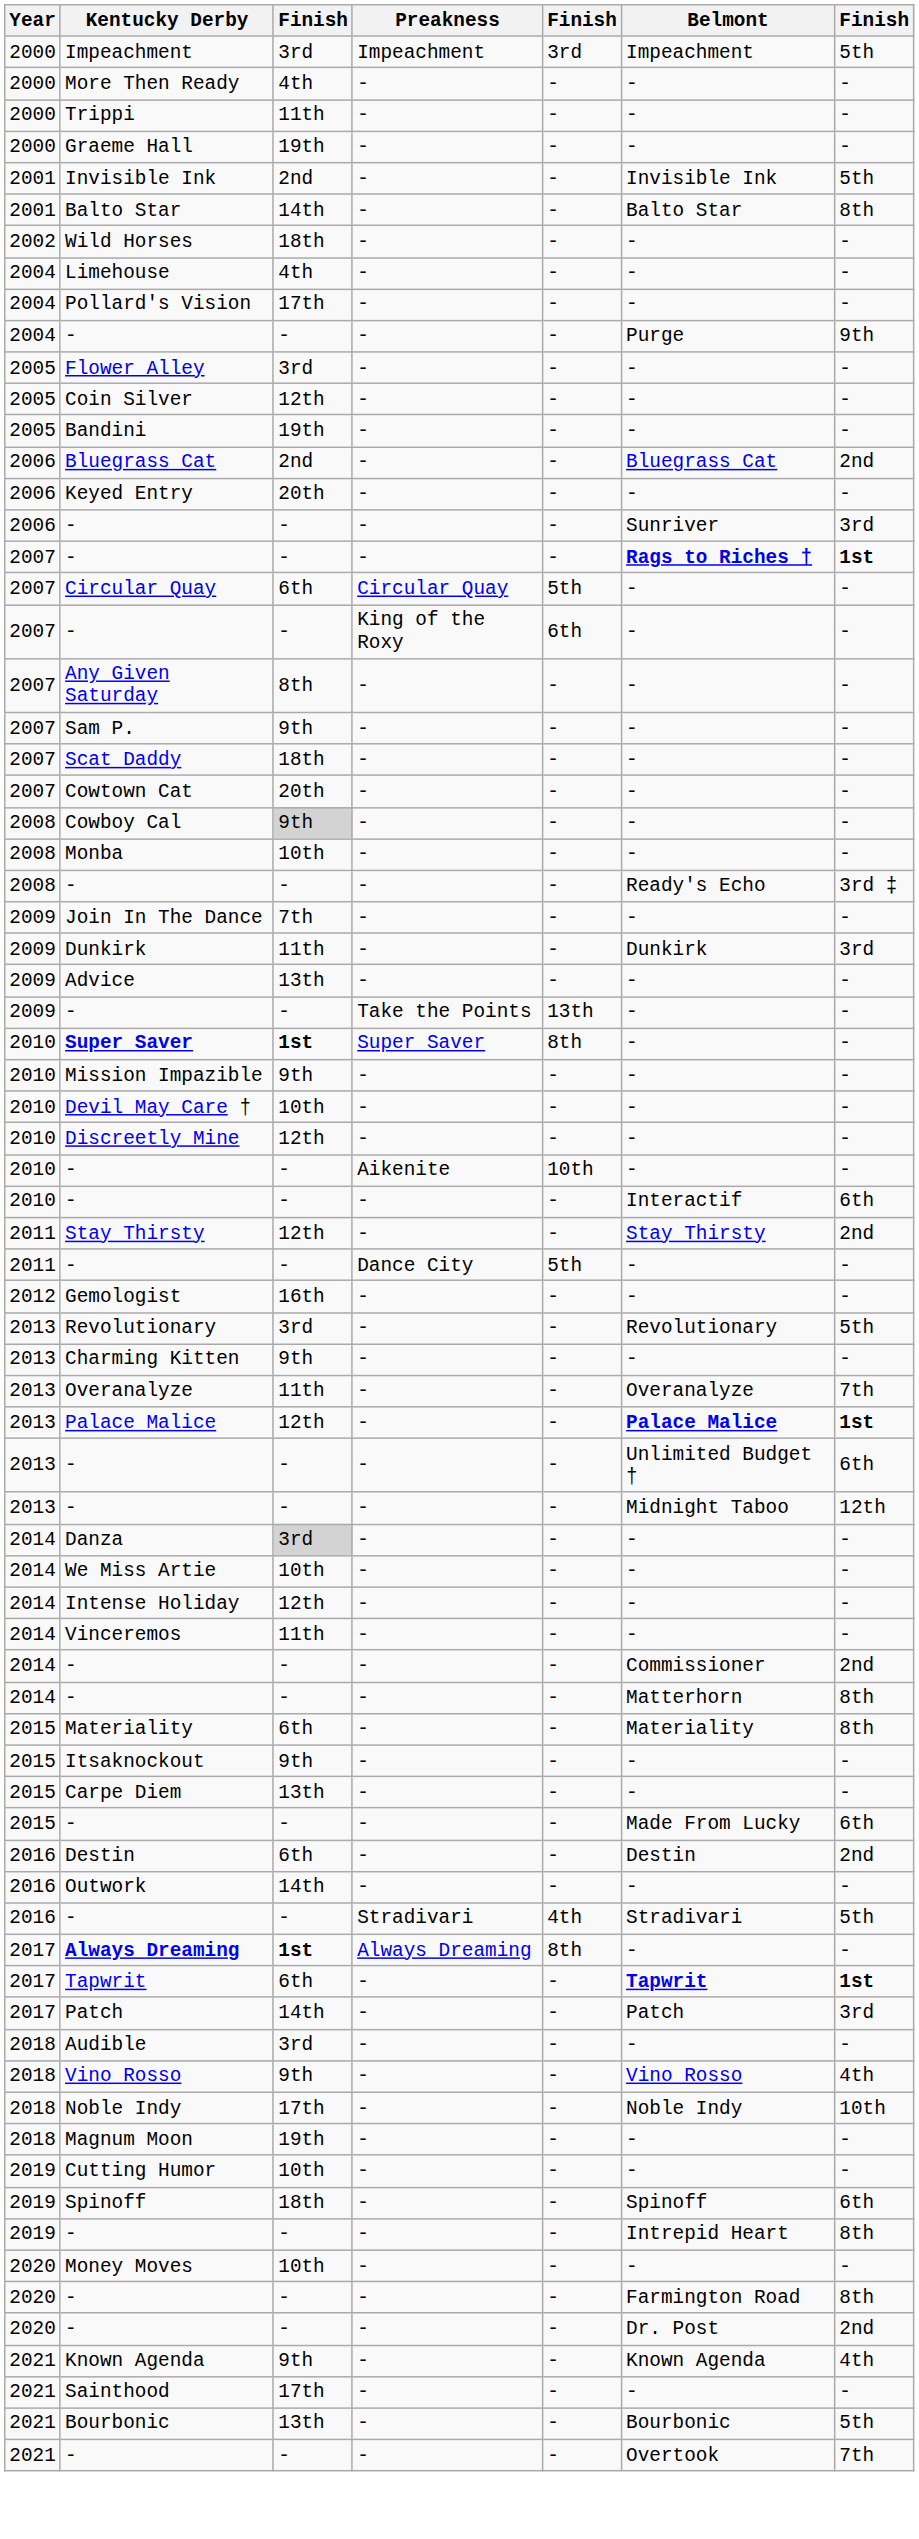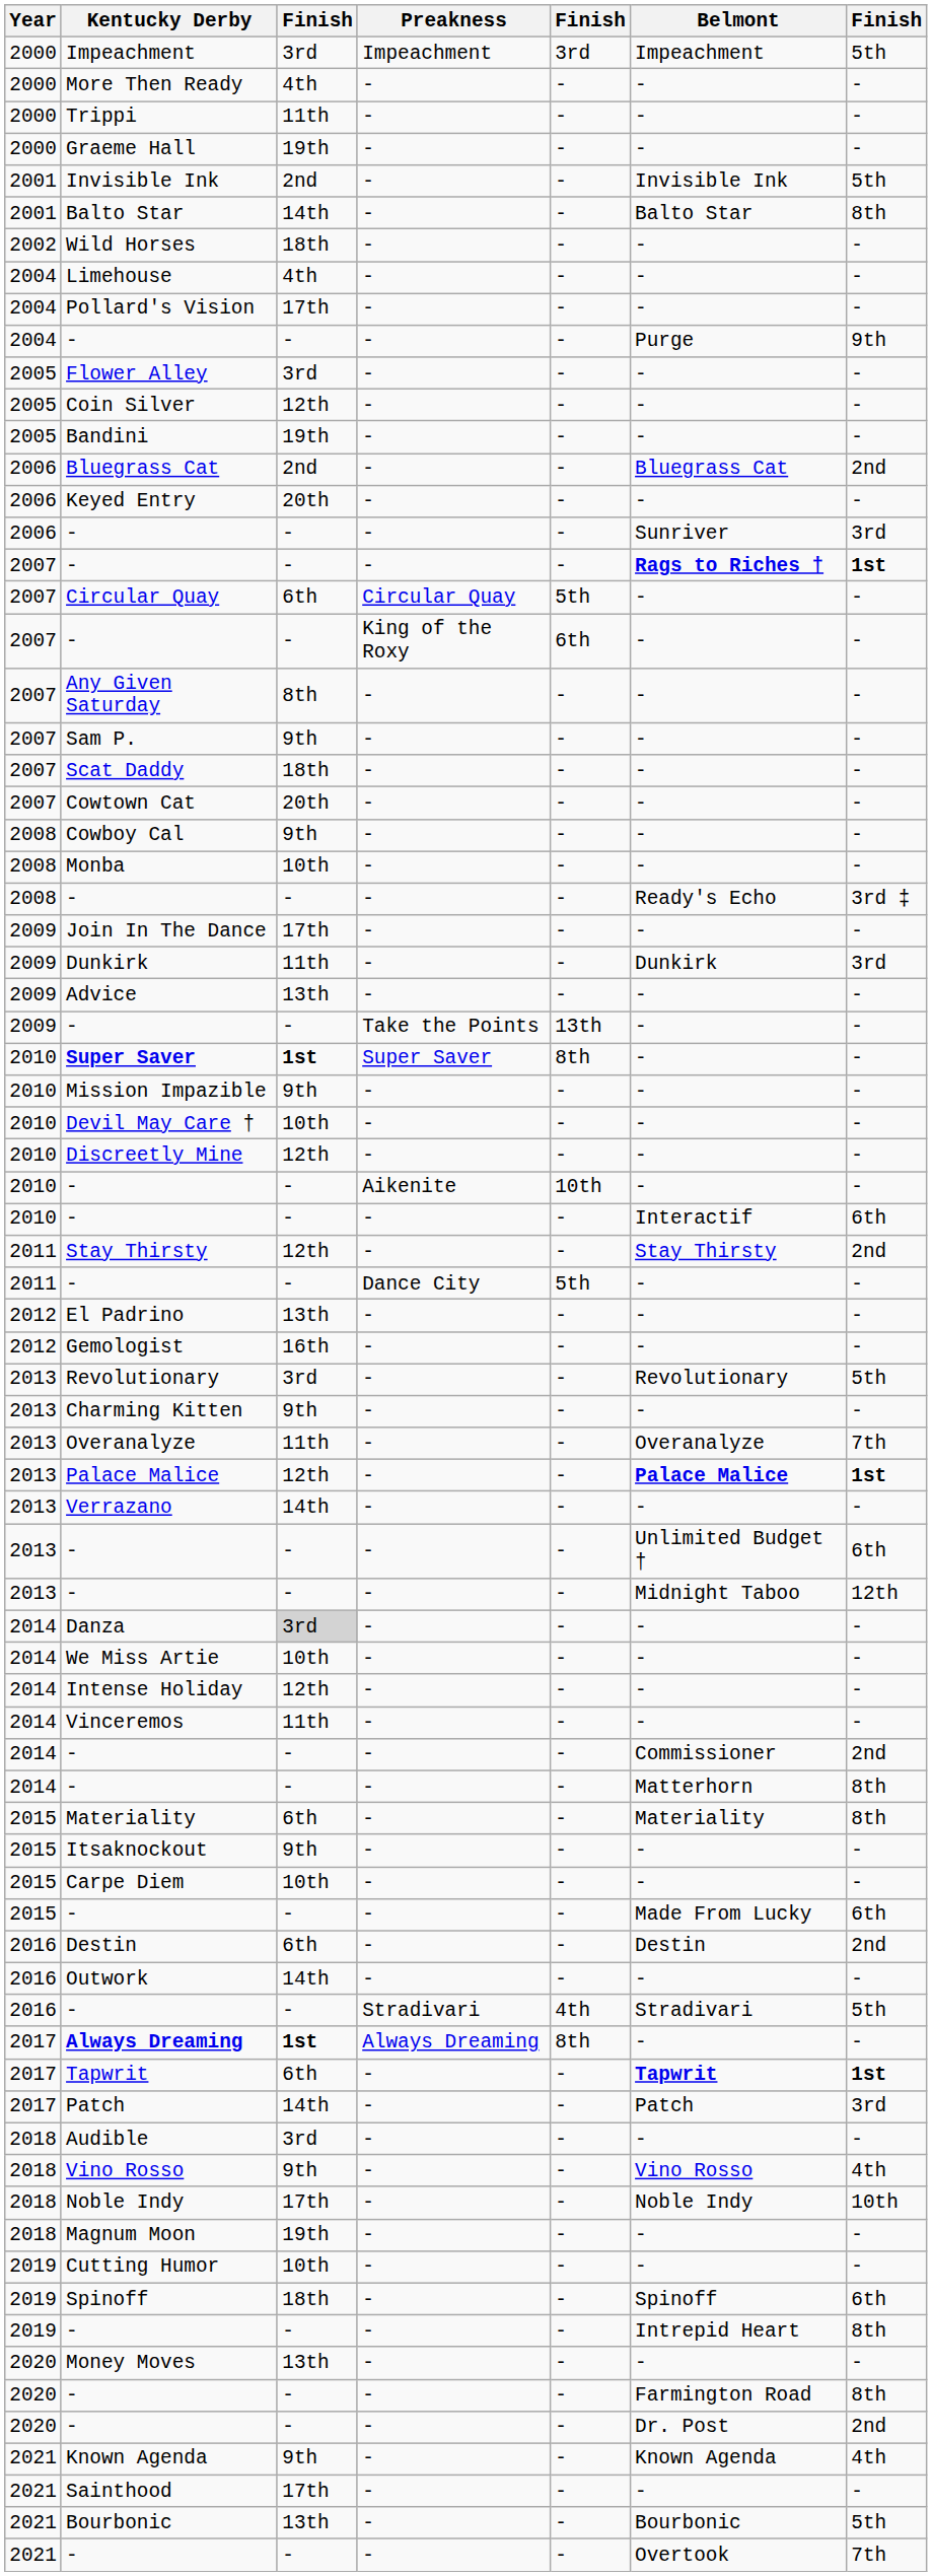 <table class="wikitable">
 <tr>
 <th>Year</th>
 <th>Kentucky Derby</th>
 <th>Finish</th>
 <th>Preakness</th>
 <th>Finish</th>
 <th>Belmont</th>
 <th>Finish</th>
 </tr>
 <tr>
 <td>2000</td>
 <td>Impeachment</td>
 <td>3rd</td>
 <td>Impeachment</td>
 <td>3rd</td>
 <td>Impeachment</td>
 <td>5th</td>
 </tr>
 <tr>
 <td>2000</td>
 <td>More Then Ready</td>
 <td>4th</td>
 <td>-</td>
 <td>-</td>
 <td>-</td>
 <td>-</td>
 </tr>
 <tr>
 <td>2000</td>
 <td>Trippi</td>
 <td>11th</td>
 <td>-</td>
 <td>-</td>
 <td>-</td>
 <td>-</td>
 </tr>
 <tr>
 <td>2000</td>
 <td>Graeme Hall</td>
 <td>19th</td>
 <td>-</td>
 <td>-</td>
 <td>-</td>
 <td>-</td>
 </tr>
 <tr>
 <td>2001</td>
 <td>Invisible Ink</td>
 <td>2nd</td>
 <td>-</td>
 <td>-</td>
 <td>Invisible Ink</td>
 <td>5th</td>
 </tr>
 <tr>
 <td>2001</td>
 <td>Balto Star</td>
 <td>14th</td>
 <td>-</td>
 <td>-</td>
 <td>Balto Star</td>
 <td>8th</td>
 </tr>
 <tr>
 <td>2002</td>
 <td>Wild Horses</td>
 <td>18th</td>
 <td>-</td>
 <td>-</td>
 <td>-</td>
 <td>-</td>
 </tr>
 <tr>
 <td>2004</td>
 <td>Limehouse</td>
 <td>4th</td>
 <td>-</td>
 <td>-</td>
 <td>-</td>
 <td>-</td>
 </tr>
 <tr>
 <td>2004</td>
 <td>Pollard's Vision</td>
 <td>17th</td>
 <td>-</td>
 <td>-</td>
 <td>-</td>
 <td>-</td>
 </tr>
 <tr>
 <td>2004</td>
 <td>-</td>
 <td>-</td>
 <td>-</td>
 <td>-</td>
 <td>Purge</td>
 <td>9th</td>
 </tr>
 <tr>
 <td>2005</td>
 <td><a href='#'>Flower Alley</a></td>
 <td>3rd</td>
 <td>-</td>
 <td>-</td>
 <td>-</td>
 <td>-</td>
 </tr>
 <tr>
 <td>2005</td>
 <td>Coin Silver</td>
 <td>12th</td>
 <td>-</td>
 <td>-</td>
 <td>-</td>
 <td>-</td>
 </tr>
 <tr>
 <td>2005</td>
 <td>Bandini</td>
 <td>19th</td>
 <td>-</td>
 <td>-</td>
 <td>-</td>
 <td>-</td>
 </tr>
 <tr>
 <td>2006</td>
 <td><a href='#'>Bluegrass Cat</a></td>
 <td>2nd</td>
 <td>-</td>
 <td>-</td>
 <td><a href='#'>Bluegrass Cat</a></td>
 <td>2nd</td>
 </tr>
 <tr>
 <td>2006</td>
 <td>Keyed Entry</td>
 <td>20th</td>
 <td>-</td>
 <td>-</td>
 <td>-</td>
 <td>-</td>
 </tr>
 <tr>
 <td>2006</td>
 <td>-</td>
 <td>-</td>
 <td>-</td>
 <td>-</td>
 <td>Sunriver</td>
 <td>3rd</td>
 </tr>
 <tr>
 <td>2007</td>
 <td>-</td>
 <td>-</td>
 <td>-</td>
 <td>-</td>
 <td><strong><a href='#'>Rags to Riches †</a></strong></td>
 <td><strong>1st</strong></td>
 </tr>
 <tr>
 <td>2007</td>
 <td><a href='#'>Circular Quay</a></td>
 <td>6th</td>
 <td><a href='#'>Circular Quay</a></td>
 <td>5th</td>
 <td>-</td>
 <td>-</td>
 </tr>
 <tr>
 <td>2007</td>
 <td>-</td>
 <td>-</td>
 <td>King of the Roxy</td>
 <td>6th</td>
 <td>-</td>
 <td>-</td>
 </tr>
 <tr>
 <td>2007</td>
 <td><a href='#'>Any Given Saturday</a></td>
 <td>8th</td>
 <td>-</td>
 <td>-</td>
 <td>-</td>
 <td>-</td>
 </tr>
 <tr>
 <td>2007</td>
 <td>Sam P.</td>
 <td>9th</td>
 <td>-</td>
 <td>-</td>
 <td>-</td>
 <td>-</td>
 </tr>
 <tr>
 <td>2007</td>
 <td><a href='#'>Scat Daddy</a></td>
 <td>18th</td>
 <td>-</td>
 <td>-</td>
 <td>-</td>
 <td>-</td>
 </tr>
 <tr>
 <td>2007</td>
 <td>Cowtown Cat</td>
 <td>20th</td>
 <td>-</td>
 <td>-</td>
 <td>-</td>
 <td>-</td>
 </tr>
 <tr>
 <td>2008</td>
 <td>Cowboy Cal</td>
-<td style="background: lightgrey;">9th</td>
+<td>9th</td>
 <td>-</td>
 <td>-</td>
 <td>-</td>
 <td>-</td>
 </tr>
 <tr>
 <td>2008</td>
 <td>Monba</td>
 <td>10th</td>
 <td>-</td>
 <td>-</td>
 <td>-</td>
 <td>-</td>
 </tr>
 <tr>
 <td>2008</td>
 <td>-</td>
 <td>-</td>
 <td>-</td>
 <td>-</td>
 <td>Ready's Echo</td>
 <td>3rd ‡</td>
 </tr>
 <tr>
 <td>2009</td>
 <td>Join In The Dance</td>
-<td>7th</td>
+<td>17th</td>
 <td>-</td>
 <td>-</td>
 <td>-</td>
 <td>-</td>
 </tr>
 <tr>
 <td>2009</td>
 <td>Dunkirk</td>
 <td>11th</td>
 <td>-</td>
 <td>-</td>
 <td>Dunkirk</td>
 <td>3rd</td>
 </tr>
 <tr>
 <td>2009</td>
 <td>Advice</td>
 <td>13th</td>
 <td>-</td>
 <td>-</td>
 <td>-</td>
 <td>-</td>
 </tr>
 <tr>
 <td>2009</td>
 <td>-</td>
 <td>-</td>
 <td>Take the Points</td>
 <td>13th</td>
 <td>-</td>
 <td>-</td>
 </tr>
 <tr>
 <td>2010</td>
 <td><strong><a href='#'>Super Saver</a></strong></td>
 <td><strong>1st</strong></td>
 <td><a href='#'>Super Saver</a></td>
 <td>8th</td>
 <td>-</td>
 <td>-</td>
 </tr>
 <tr>
 <td>2010</td>
 <td>Mission Impazible</td>
 <td>9th</td>
 <td>-</td>
 <td>-</td>
 <td>-</td>
 <td>-</td>
 </tr>
 <tr>
 <td>2010</td>
 <td><a href='#'>Devil May Care</a> †</td>
 <td>10th</td>
 <td>-</td>
 <td>-</td>
 <td>-</td>
 <td>-</td>
 </tr>
 <tr>
 <td>2010</td>
 <td><a href='#'>Discreetly Mine</a></td>
 <td>12th</td>
 <td>-</td>
 <td>-</td>
 <td>-</td>
 <td>-</td>
 </tr>
 <tr>
 <td>2010</td>
 <td>-</td>
 <td>-</td>
 <td>Aikenite</td>
 <td>10th</td>
 <td>-</td>
 <td>-</td>
 </tr>
 <tr>
 <td>2010</td>
 <td>-</td>
 <td>-</td>
 <td>-</td>
 <td>-</td>
 <td>Interactif</td>
 <td>6th</td>
 </tr>
 <tr>
 <td>2011</td>
 <td><a href='#'>Stay Thirsty</a></td>
 <td>12th</td>
 <td>-</td>
 <td>-</td>
 <td><a href='#'>Stay Thirsty</a></td>
 <td>2nd</td>
 </tr>
 <tr>
 <td>2011</td>
 <td>-</td>
 <td>-</td>
 <td>Dance City</td>
 <td>5th</td>
 <td>-</td>
 <td>-</td>
 </tr>
 <tr>
 <td>2012</td>
+<td>El Padrino</td>
+<td>13th</td>
+<td>-</td>
+<td>-</td>
+<td>-</td>
+<td>-</td>
+</tr>
+<tr>
+<td>2012</td>
 <td>Gemologist</td>
 <td>16th</td>
 <td>-</td>
 <td>-</td>
 <td>-</td>
 <td>-</td>
 </tr>
 <tr>
 <td>2013</td>
 <td>Revolutionary</td>
 <td>3rd</td>
 <td>-</td>
 <td>-</td>
 <td>Revolutionary</td>
 <td>5th</td>
 </tr>
 <tr>
 <td>2013</td>
 <td>Charming Kitten</td>
 <td>9th</td>
 <td>-</td>
 <td>-</td>
 <td>-</td>
 <td>-</td>
 </tr>
 <tr>
 <td>2013</td>
 <td>Overanalyze</td>
 <td>11th</td>
 <td>-</td>
 <td>-</td>
 <td>Overanalyze</td>
 <td>7th</td>
 </tr>
 <tr>
 <td>2013</td>
 <td><a href='#'>Palace Malice</a></td>
 <td>12th</td>
 <td>-</td>
 <td>-</td>
 <td><strong><a href='#'>Palace Malice</a></strong></td>
 <td><strong>1st</strong></td>
+</tr>
+<tr>
+<td>2013</td>
+<td><a href='#'>Verrazano</a></td>
+<td>14th</td>
+<td>-</td>
+<td>-</td>
+<td>-</td>
+<td>-</td>
 </tr>
 <tr>
 <td>2013</td>
 <td>-</td>
 <td>-</td>
 <td>-</td>
 <td>-</td>
 <td>Unlimited Budget †</td>
 <td>6th</td>
 </tr>
 <tr>
 <td>2013</td>
 <td>-</td>
 <td>-</td>
 <td>-</td>
 <td>-</td>
 <td>Midnight Taboo</td>
 <td>12th</td>
 </tr>
 <tr>
 <td>2014</td>
 <td>Danza</td>
 <td style="background: lightgrey;">3rd</td>
 <td>-</td>
 <td>-</td>
 <td>-</td>
 <td>-</td>
 </tr>
 <tr>
 <td>2014</td>
 <td>We Miss Artie</td>
 <td>10th</td>
 <td>-</td>
 <td>-</td>
 <td>-</td>
 <td>-</td>
 </tr>
 <tr>
 <td>2014</td>
 <td>Intense Holiday</td>
 <td>12th</td>
 <td>-</td>
 <td>-</td>
 <td>-</td>
 <td>-</td>
 </tr>
 <tr>
 <td>2014</td>
 <td>Vinceremos</td>
 <td>11th</td>
 <td>-</td>
 <td>-</td>
 <td>-</td>
 <td>-</td>
 </tr>
 <tr>
 <td>2014</td>
 <td>-</td>
 <td>-</td>
 <td>-</td>
 <td>-</td>
 <td>Commissioner</td>
 <td>2nd</td>
 </tr>
 <tr>
 <td>2014</td>
 <td>-</td>
 <td>-</td>
 <td>-</td>
 <td>-</td>
 <td>Matterhorn</td>
 <td>8th</td>
 </tr>
 <tr>
 <td>2015</td>
 <td>Materiality</td>
 <td>6th</td>
 <td>-</td>
 <td>-</td>
 <td>Materiality</td>
 <td>8th</td>
 </tr>
 <tr>
 <td>2015</td>
 <td>Itsaknockout</td>
 <td>9th</td>
 <td>-</td>
 <td>-</td>
 <td>-</td>
 <td>-</td>
 </tr>
 <tr>
 <td>2015</td>
 <td>Carpe Diem</td>
-<td>13th</td>
+<td>10th</td>
 <td>-</td>
 <td>-</td>
 <td>-</td>
 <td>-</td>
 </tr>
 <tr>
 <td>2015</td>
 <td>-</td>
 <td>-</td>
 <td>-</td>
 <td>-</td>
 <td>Made From Lucky</td>
 <td>6th</td>
 </tr>
 <tr>
 <td>2016</td>
 <td>Destin</td>
 <td>6th</td>
 <td>-</td>
 <td>-</td>
 <td>Destin</td>
 <td>2nd</td>
 </tr>
 <tr>
 <td>2016</td>
 <td>Outwork</td>
 <td>14th</td>
 <td>-</td>
 <td>-</td>
 <td>-</td>
 <td>-</td>
 </tr>
 <tr>
 <td>2016</td>
 <td>-</td>
 <td>-</td>
 <td>Stradivari</td>
 <td>4th</td>
 <td>Stradivari</td>
 <td>5th</td>
 </tr>
 <tr>
 <td>2017</td>
 <td><strong><a href='#'>Always Dreaming</a></strong></td>
 <td><strong>1st</strong></td>
 <td><a href='#'>Always Dreaming</a></td>
 <td>8th</td>
 <td>-</td>
 <td>-</td>
 </tr>
 <tr>
 <td>2017</td>
 <td><a href='#'>Tapwrit</a></td>
 <td>6th</td>
 <td>-</td>
 <td>-</td>
 <td><strong><a href='#'>Tapwrit</a></strong></td>
 <td><strong>1st</strong></td>
 </tr>
 <tr>
 <td>2017</td>
 <td>Patch</td>
 <td>14th</td>
 <td>-</td>
 <td>-</td>
 <td>Patch</td>
 <td>3rd</td>
 </tr>
 <tr>
 <td>2018</td>
 <td>Audible</td>
 <td>3rd</td>
 <td>-</td>
 <td>-</td>
 <td>-</td>
 <td>-</td>
 </tr>
 <tr>
 <td>2018</td>
 <td><a href='#'>Vino Rosso</a></td>
 <td>9th</td>
 <td>-</td>
 <td>-</td>
 <td><a href='#'>Vino Rosso</a></td>
 <td>4th</td>
 </tr>
 <tr>
 <td>2018</td>
 <td>Noble Indy</td>
 <td>17th</td>
 <td>-</td>
 <td>-</td>
 <td>Noble Indy</td>
 <td>10th</td>
 </tr>
 <tr>
 <td>2018</td>
 <td>Magnum Moon</td>
 <td>19th</td>
 <td>-</td>
 <td>-</td>
 <td>-</td>
 <td>-</td>
 </tr>
 <tr>
 <td>2019</td>
 <td>Cutting Humor</td>
 <td>10th</td>
 <td>-</td>
 <td>-</td>
 <td>-</td>
 <td>-</td>
 </tr>
 <tr>
 <td>2019</td>
 <td>Spinoff</td>
 <td>18th</td>
 <td>-</td>
 <td>-</td>
 <td>Spinoff</td>
 <td>6th</td>
 </tr>
 <tr>
 <td>2019</td>
 <td>-</td>
 <td>-</td>
 <td>-</td>
 <td>-</td>
 <td>Intrepid Heart</td>
 <td>8th</td>
 </tr>
 <tr>
 <td>2020</td>
 <td>Money Moves</td>
-<td>10th</td>
+<td>13th</td>
 <td>-</td>
 <td>-</td>
 <td>-</td>
 <td>-</td>
 </tr>
 <tr>
 <td>2020</td>
 <td>-</td>
 <td>-</td>
 <td>-</td>
 <td>-</td>
 <td>Farmington Road</td>
 <td>8th</td>
 </tr>
 <tr>
 <td>2020</td>
 <td>-</td>
 <td>-</td>
 <td>-</td>
 <td>-</td>
 <td>Dr. Post</td>
 <td>2nd</td>
 </tr>
 <tr>
 <td>2021</td>
 <td>Known Agenda</td>
 <td>9th</td>
 <td>-</td>
 <td>-</td>
 <td>Known Agenda</td>
 <td>4th</td>
 </tr>
 <tr>
 <td>2021</td>
 <td>Sainthood</td>
 <td>17th</td>
 <td>-</td>
 <td>-</td>
 <td>-</td>
 <td>-</td>
 </tr>
 <tr>
 <td>2021</td>
 <td>Bourbonic</td>
 <td>13th</td>
 <td>-</td>
 <td>-</td>
 <td>Bourbonic</td>
 <td>5th</td>
 </tr>
 <tr>
 <td>2021</td>
 <td>-</td>
 <td>-</td>
 <td>-</td>
 <td>-</td>
 <td>Overtook</td>
 <td>7th</td>
 </tr>
 </table>
